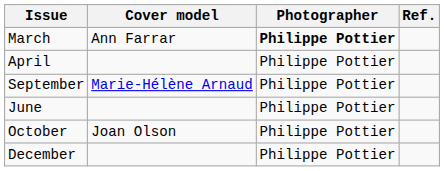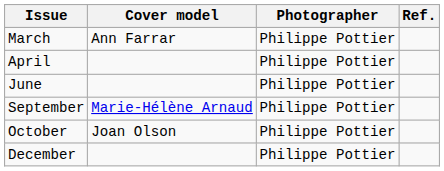 <table class="wikitable">
 <tr>
 <th>Issue</th>
 <th>Cover model</th>
 <th>Photographer</th>
 <th>Ref.</th>
 </tr>
 <tr>
 <td>March</td>
 <td>Ann Farrar</td>
-<td><strong>Philippe Pottier</strong></td>
+<td>Philippe Pottier</td>
 <td></td>
 </tr>
 <tr>
 <td>April</td>
 <td></td>
 <td>Philippe Pottier</td>
 <td></td>
 </tr>
 <tr>
-<td>September</td>
-<td><a href='#'>Marie-Hélène Arnaud</a></td>
+<td>June</td>
+<td></td>
 <td>Philippe Pottier</td>
 <td></td>
 </tr>
 <tr>
-<td>June</td>
-<td></td>
+<td>September</td>
+<td><a href='#'>Marie-Hélène Arnaud</a></td>
 <td>Philippe Pottier</td>
 <td></td>
 </tr>
 <tr>
 <td>October</td>
 <td>Joan Olson</td>
 <td>Philippe Pottier</td>
 <td></td>
 </tr>
 <tr>
 <td>December</td>
 <td></td>
 <td>Philippe Pottier</td>
 <td></td>
 </tr>
 </table>
